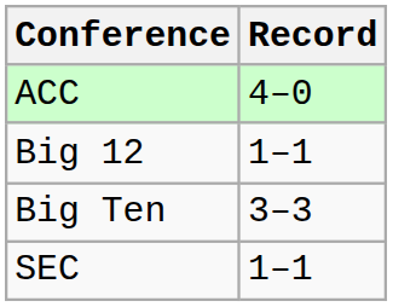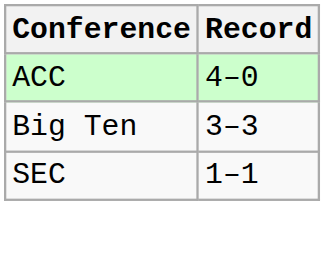 <table class="wikitable">
 <tr>
 <th>Conference</th>
 <th>Record</th>
 </tr>
 <tr bgcolor=#ccffcc>
 <td>ACC</td>
 <td>4–0</td>
 </tr>
 <tr>
-<td>Big 12</td>
-<td>1–1</td>
-</tr>
-<tr>
 <td>Big Ten</td>
 <td>3–3</td>
 </tr>
 <tr>
 <td>SEC</td>
 <td>1–1</td>
 </tr>
 </table>
